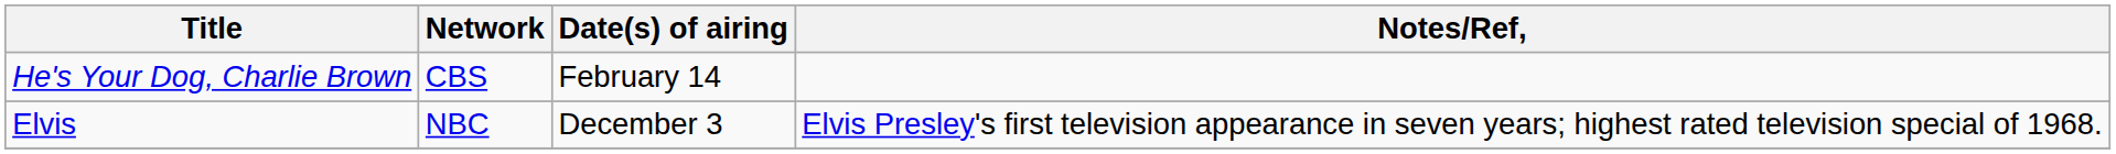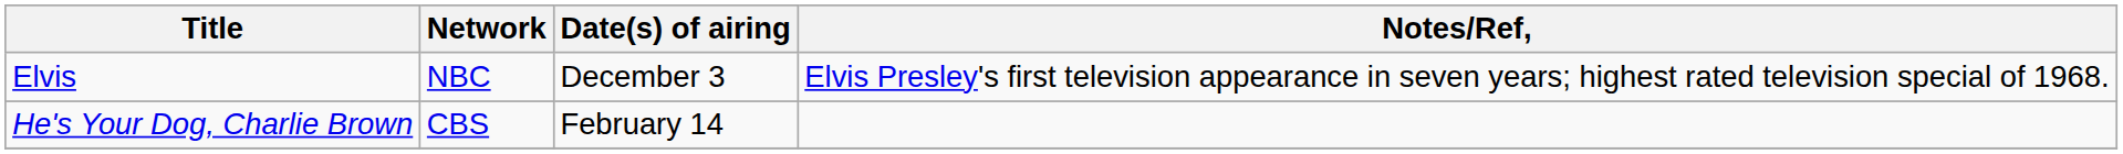 <table class=wikitable>
 <tr>
 <th>Title</th>
 <th>Network</th>
 <th>Date(s) of airing</th>
 <th>Notes/Ref,</th>
 </tr>
 <tr>
+<td><a href='#'>Elvis</a></td>
+<td><a href='#'>NBC</a></td>
+<td>December 3</td>
+<td><a href='#'>Elvis Presley</a>'s first television appearance in seven years; highest rated television special of 1968.</td>
+</tr>
+<tr>
 <td><em><a href='#'>He's Your Dog, Charlie Brown</a></em></td>
 <td><a href='#'>CBS</a></td>
 <td>February 14</td>
 <td></td>
 </tr>
 <tr>
-<td><a href='#'>Elvis</a></td>
-<td><a href='#'>NBC</a></td>
-<td>December 3</td>
-<td><a href='#'>Elvis Presley</a>'s first television appearance in seven years; highest rated television special of 1968.</td>
-</tr>
-<tr>
 </tr>
 </table>
